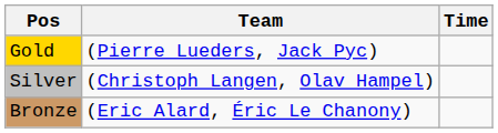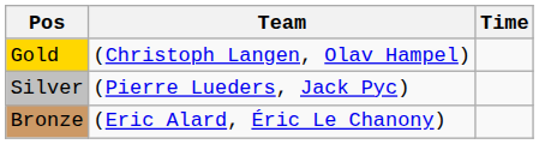 <table class="wikitable">
 <tr>
 <th>Pos</th>
 <th>Team</th>
 <th>Time</th>
 </tr>
 <tr>
 <td style="background:gold">Gold</td>
-<td> (<a href='#'>Pierre Lueders</a>, <a href='#'>Jack Pyc</a>)</td>
+<td> (<a href='#'>Christoph Langen</a>, <a href='#'>Olav Hampel</a>)</td>
 <td></td>
 </tr>
 <tr>
 <td style="background:silver">Silver</td>
-<td> (<a href='#'>Christoph Langen</a>, <a href='#'>Olav Hampel</a>)</td>
+<td> (<a href='#'>Pierre Lueders</a>, <a href='#'>Jack Pyc</a>)</td>
 <td></td>
 </tr>
 <tr>
 <td style="background:#cc9966">Bronze</td>
 <td> (<a href='#'>Eric Alard</a>, <a href='#'>Éric Le Chanony</a>)</td>
 <td></td>
 </tr>
 </table>
